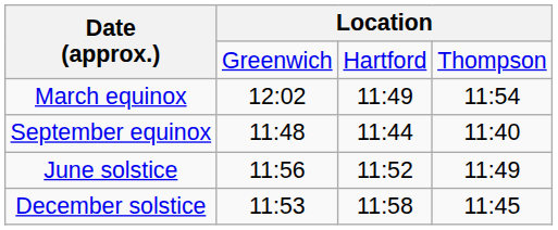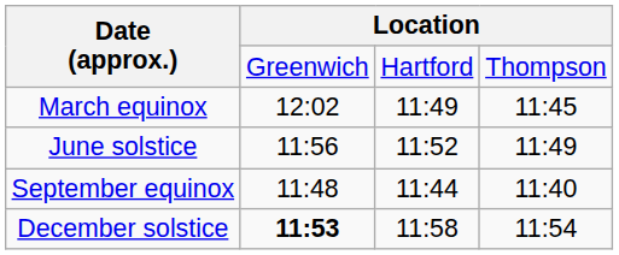 <table class="wikitable" style="text-align:center;">
 <tr>
 <th rowspan=2>Date<br>(approx.)</th>
 <th colspan=3>Location</th>
 </tr>
 <tr>
 <td><a href='#'>Greenwich</a></td>
 <td><a href='#'>Hartford</a></td>
 <td><a href='#'>Thompson</a></td>
 </tr>
 <tr>
 <td><a href='#'>March equinox</a></td>
 <td>12:02</td>
 <td>11:49</td>
-<td>11:54</td>
+<td>11:45</td>
+</tr>
+<tr>
+<td><a href='#'>June solstice</a></td>
+<td>11:56</td>
+<td>11:52</td>
+<td>11:49</td>
 </tr>
 <tr>
 <td><a href='#'>September equinox</a></td>
 <td>11:48</td>
 <td>11:44</td>
 <td>11:40</td>
 </tr>
 <tr>
-<td><a href='#'>June solstice</a></td>
-<td>11:56</td>
-<td>11:52</td>
-<td>11:49</td>
-</tr>
-<tr>
 <td><a href='#'>December solstice</a></td>
-<td>11:53</td>
+<td><strong>11:53</strong></td>
 <td>11:58</td>
-<td>11:45</td>
+<td>11:54</td>
 </tr>
 </table>
